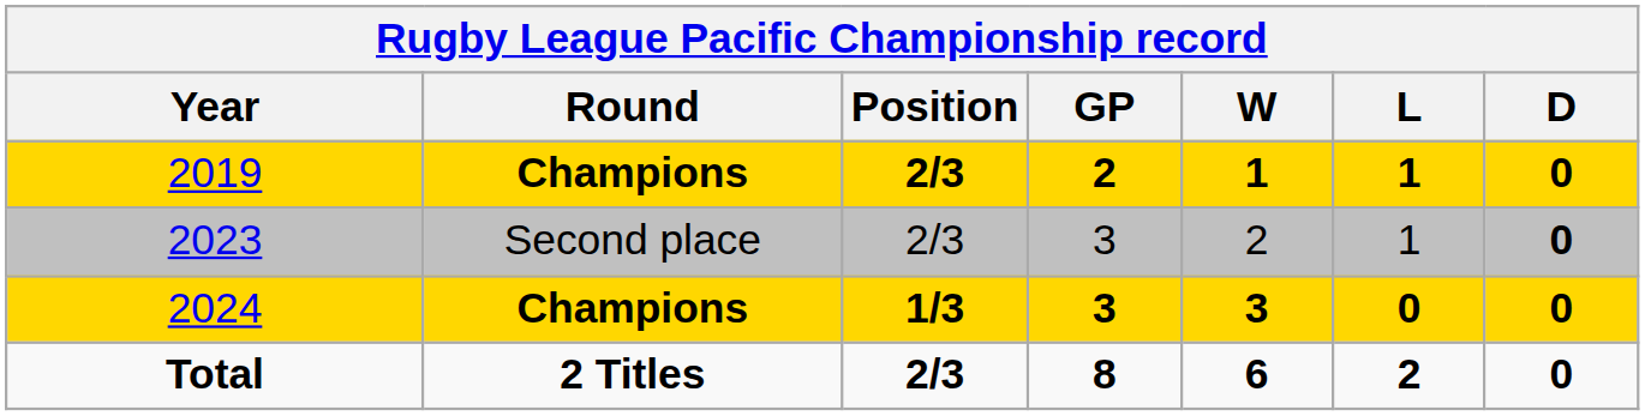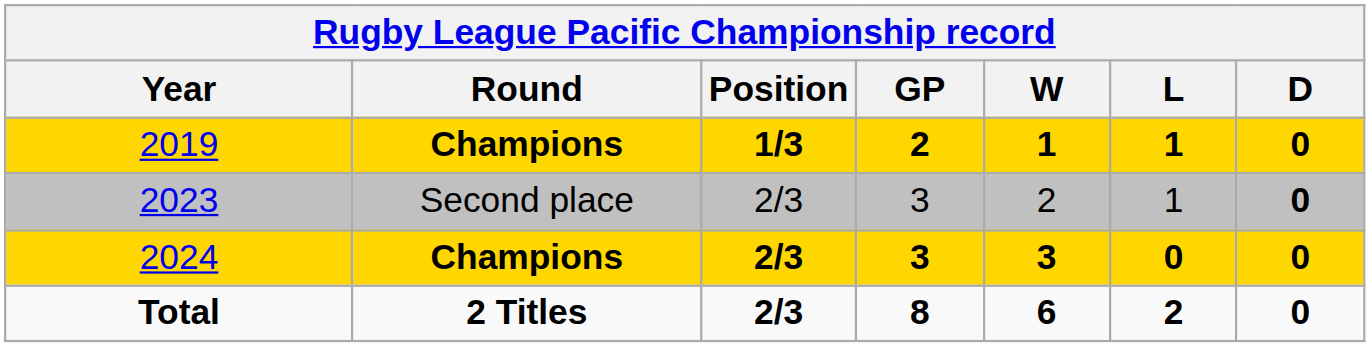 <table class="wikitable" style="text-align: center;">
 <tr>
 <th colspan=9><a href='#'>Rugby League Pacific Championship record</a></th>
 </tr>
 <tr>
 <th width=150>Year</th>
 <th width=150>Round</th>
 <th width=50>Position</th>
 <th width=50>GP</th>
 <th width=50>W</th>
 <th width=50>L</th>
 <th width=50>D</th>
 </tr>
 <tr style="background:Gold;">
 <td><a href='#'>2019</a></td>
 <td><strong>Champions</strong></td>
-<td><strong>2/3</strong></td>
+<td><strong>1/3</strong></td>
 <td><strong>2</strong></td>
 <td><strong>1</strong></td>
 <td><strong>1</strong></td>
 <td><strong>0</strong></td>
 </tr>
 <tr style="background:silver;">
 <td><a href='#'>2023</a></td>
 <td>Second place</td>
 <td>2/3</td>
 <td>3</td>
 <td>2</td>
 <td>1</td>
 <td><strong>0</strong></td>
 </tr>
 <tr style="background:Gold;">
 <td><a href='#'>2024</a></td>
 <td><strong>Champions</strong></td>
-<td><strong>1/3</strong></td>
+<td><strong>2/3</strong></td>
 <td><strong>3</strong></td>
 <td><strong>3</strong></td>
 <td><strong>0</strong></td>
 <td><strong>0</strong></td>
 </tr>
 <tr>
 <td><strong>Total</strong></td>
 <td><strong>2 Titles</strong></td>
 <td><strong>2/3</strong></td>
 <td><strong>8</strong></td>
 <td><strong>6</strong></td>
 <td><strong>2</strong></td>
 <td><strong>0</strong></td>
 </tr>
 </table>
